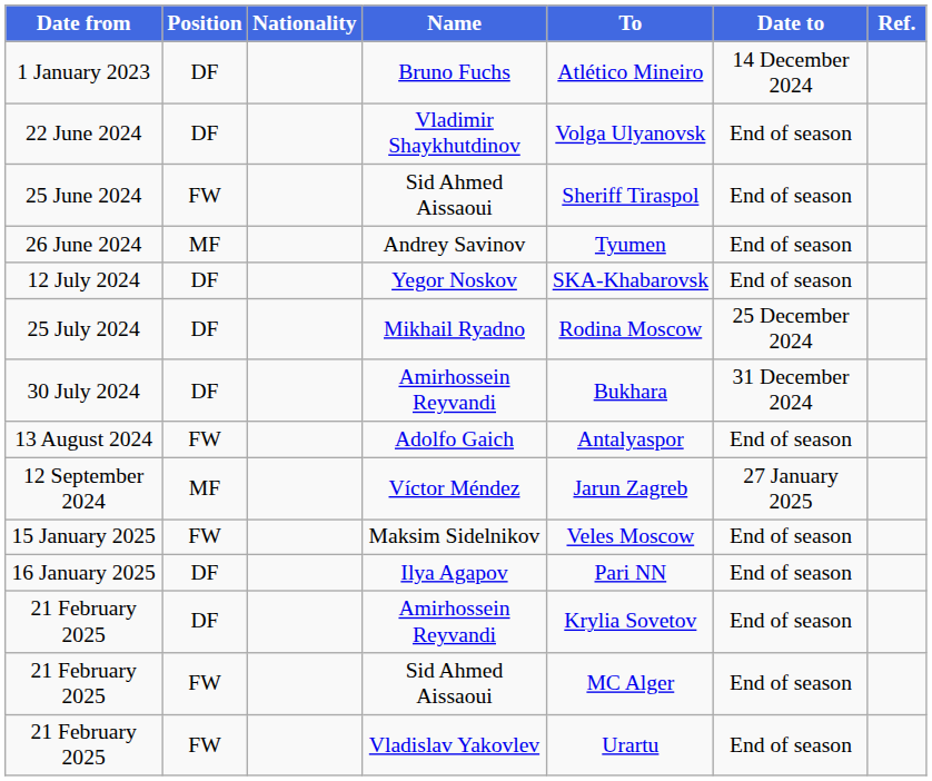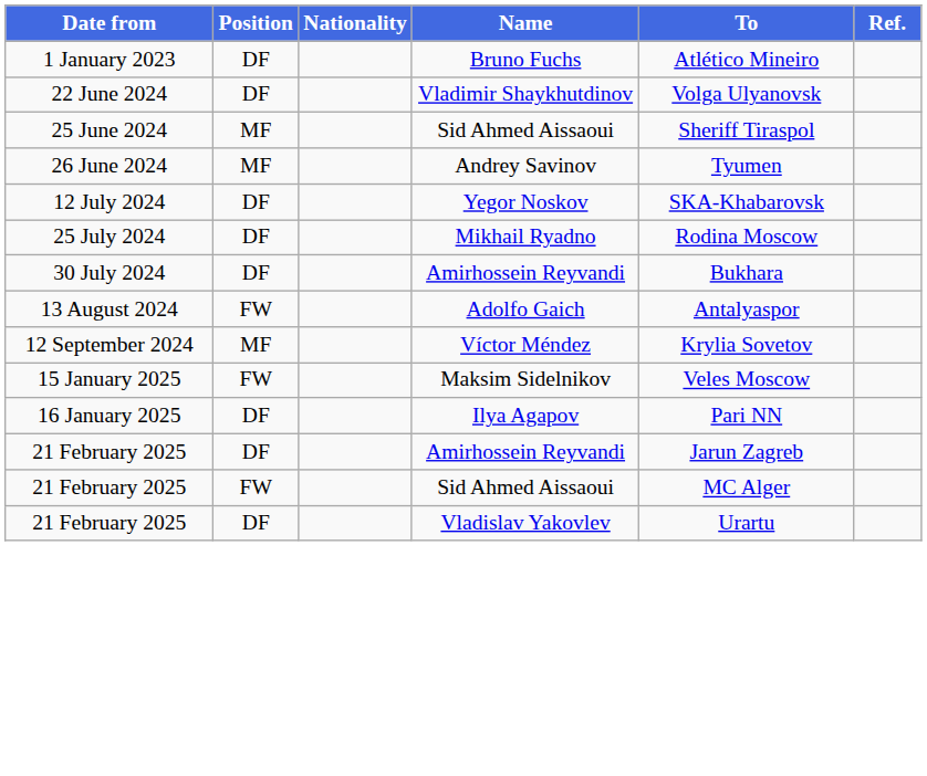 <table class="wikitable" style="text-align:center; font-size:90%; ">
 <tr>
 <th style="background:#4169E1; color:white; width:200px;">Date from</th>
 <th style="background:#4169E1; color:white; width:50px;">Position</th>
 <th style="background:#4169E1; color:white; width:50px;">Nationality</th>
 <th style="background:#4169E1; color:white; width:200px;">Name</th>
 <th style="background:#4169E1; color:white; width:200px;">To</th>
-<th style="background:#4169E1; color:white; width:200px;">Date to</th>
 <th style="background:#4169E1; color:white; width:50px;">Ref.</th>
 </tr>
 <tr>
 <td>1 January 2023</td>
 <td>DF</td>
 <td></td>
 <td><a href='#'>Bruno Fuchs</a></td>
 <td><a href='#'>Atlético Mineiro</a></td>
-<td>14 December 2024</td>
 <td></td>
 </tr>
 <tr>
 <td>22 June 2024</td>
 <td>DF</td>
 <td></td>
 <td><a href='#'>Vladimir Shaykhutdinov</a></td>
 <td><a href='#'>Volga Ulyanovsk</a></td>
-<td>End of season</td>
 <td></td>
 </tr>
 <tr>
 <td>25 June 2024</td>
-<td>FW</td>
+<td>MF</td>
 <td></td>
 <td>Sid Ahmed Aissaoui</td>
 <td><a href='#'>Sheriff Tiraspol</a></td>
-<td>End of season</td>
 <td></td>
 </tr>
 <tr>
 <td>26 June 2024</td>
 <td>MF</td>
 <td></td>
 <td>Andrey Savinov</td>
 <td><a href='#'>Tyumen</a></td>
-<td>End of season</td>
 <td></td>
 </tr>
 <tr>
 <td>12 July 2024</td>
 <td>DF</td>
 <td></td>
 <td><a href='#'>Yegor Noskov</a></td>
 <td><a href='#'>SKA-Khabarovsk</a></td>
-<td>End of season</td>
 <td></td>
 </tr>
 <tr>
 <td>25 July 2024</td>
 <td>DF</td>
 <td></td>
 <td><a href='#'>Mikhail Ryadno</a></td>
 <td><a href='#'>Rodina Moscow</a></td>
-<td>25 December 2024</td>
 <td></td>
 </tr>
 <tr>
 <td>30 July 2024</td>
 <td>DF</td>
 <td></td>
 <td><a href='#'>Amirhossein Reyvandi</a></td>
 <td><a href='#'>Bukhara</a></td>
-<td>31 December 2024</td>
 <td></td>
 </tr>
 <tr>
 <td>13 August 2024</td>
 <td>FW</td>
 <td></td>
 <td><a href='#'>Adolfo Gaich</a></td>
 <td><a href='#'>Antalyaspor</a></td>
-<td>End of season</td>
 <td></td>
 </tr>
 <tr>
 <td>12 September 2024</td>
 <td>MF</td>
 <td></td>
 <td><a href='#'>Víctor Méndez</a></td>
-<td><a href='#'>Jarun Zagreb</a></td>
-<td>27 January 2025</td>
+<td><a href='#'>Krylia Sovetov</a></td>
 <td></td>
 </tr>
 <tr>
 <td>15 January 2025</td>
 <td>FW</td>
 <td></td>
 <td>Maksim Sidelnikov</td>
 <td><a href='#'>Veles Moscow</a></td>
-<td>End of season</td>
 <td></td>
 </tr>
 <tr>
 <td>16 January 2025</td>
 <td>DF</td>
 <td></td>
 <td><a href='#'>Ilya Agapov</a></td>
 <td><a href='#'>Pari NN</a></td>
-<td>End of season</td>
 <td></td>
 </tr>
 <tr>
 <td>21 February 2025</td>
 <td>DF</td>
 <td></td>
 <td><a href='#'>Amirhossein Reyvandi</a></td>
-<td><a href='#'>Krylia Sovetov</a></td>
-<td>End of season</td>
+<td><a href='#'>Jarun Zagreb</a></td>
 <td></td>
 </tr>
 <tr>
 <td>21 February 2025</td>
 <td>FW</td>
 <td></td>
 <td>Sid Ahmed Aissaoui</td>
 <td><a href='#'>MC Alger</a></td>
-<td>End of season</td>
 <td></td>
 </tr>
 <tr>
 <td>21 February 2025</td>
-<td>FW</td>
+<td>DF</td>
 <td></td>
 <td><a href='#'>Vladislav Yakovlev</a></td>
 <td><a href='#'>Urartu</a></td>
-<td>End of season</td>
 <td></td>
 </tr>
 </table>
